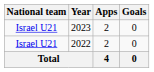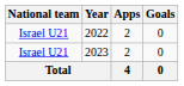 <table class="wikitable" style="text-align:center">
 <tr>
 <th>National team</th>
 <th>Year</th>
 <th>Apps</th>
 <th>Goals</th>
 </tr>
 <tr>
 <td rowspan="1"><a href='#'>Israel U21</a></td>
-<td>2023</td>
+<td>2022</td>
 <td>2</td>
 <td>0</td>
 </tr>
 <tr>
 <td rowspan="1"><a href='#'>Israel U21</a></td>
-<td>2022</td>
+<td>2023</td>
 <td>2</td>
 <td>0</td>
 </tr>
 <tr>
 <th colspan="2">Total</th>
 <th>4</th>
 <th>0</th>
 </tr>
 </table>
